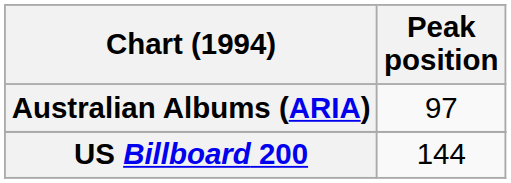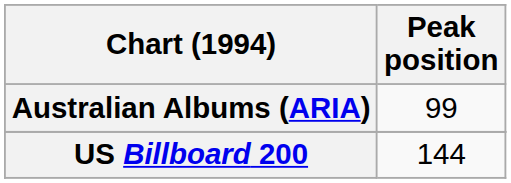 <table class="wikitable sortable plainrowheaders" style="text-align:center">
 <tr>
 <th scope="col">Chart (1994)</th>
 <th scope="col">Peak<br>position</th>
 </tr>
 <tr>
 <th scope="row">Australian Albums (<a href='#'>ARIA</a>)</th>
-<td>97</td>
+<td>99</td>
 </tr>
 <tr>
 </tr>
 <tr>
 </tr>
 <tr>
 </tr>
 <tr>
 </tr>
 <tr>
 </tr>
 <tr>
 </tr>
 <tr>
 <th scope="row">US <a href='#'><em>Billboard</em> 200</a></th>
 <td>144</td>
 </tr>
 </table>
